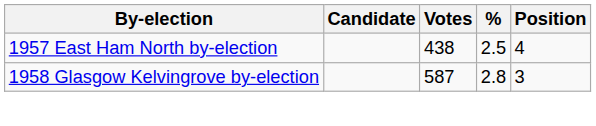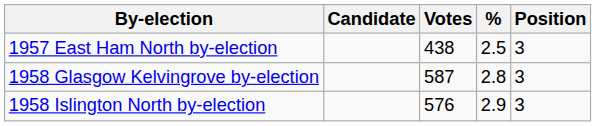 <table class="wikitable sortable">
 <tr>
 <th>By-election</th>
 <th>Candidate</th>
 <th>Votes</th>
 <th>%</th>
 <th>Position</th>
 </tr>
 <tr>
 <td><a href='#'>1957 East Ham North by-election</a></td>
 <td></td>
 <td>438</td>
 <td>2.5</td>
-<td>4</td>
+<td>3</td>
 </tr>
 <tr>
 <td><a href='#'>1958 Glasgow Kelvingrove by-election</a></td>
 <td></td>
 <td>587</td>
 <td>2.8</td>
 <td>3</td>
 </tr>
+<tr>
+<td><a href='#'>1958 Islington North by-election</a></td>
+<td></td>
+<td>576</td>
+<td>2.9</td>
+<td>3</td>
+</tr>
 </table>
